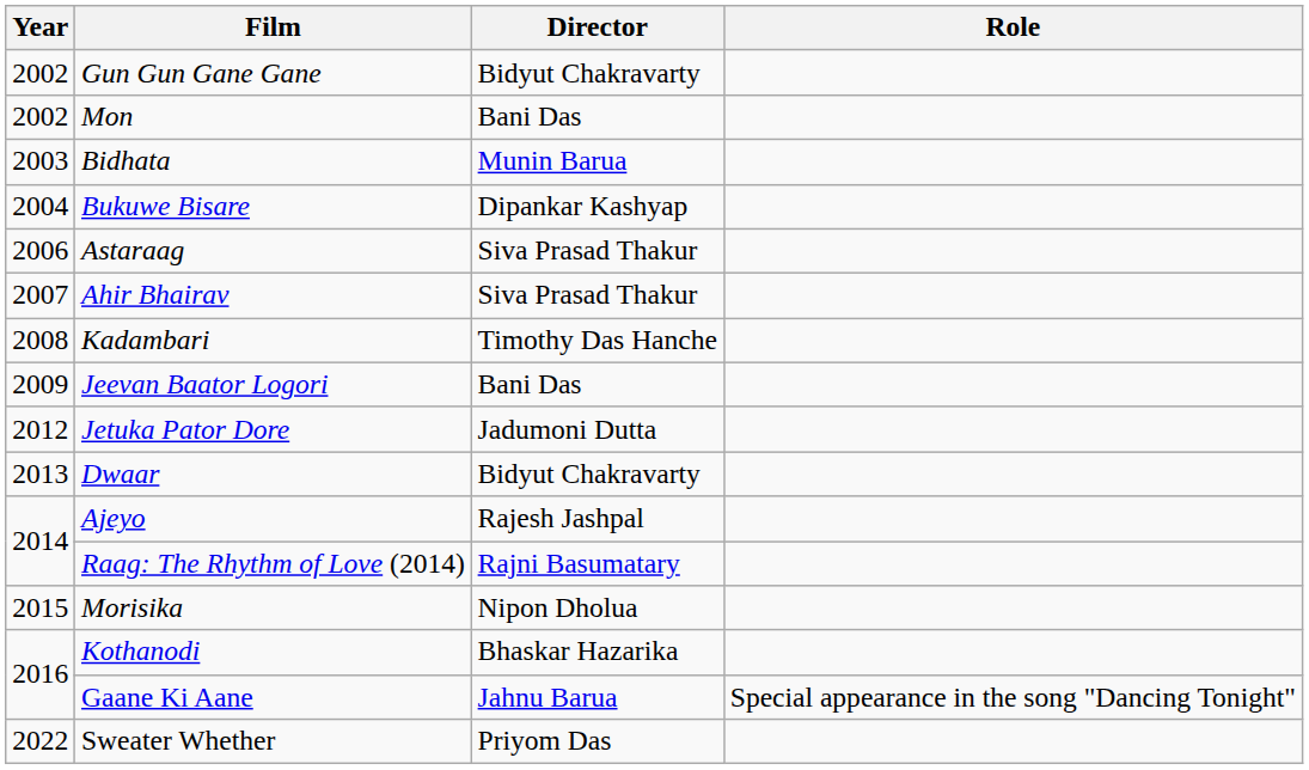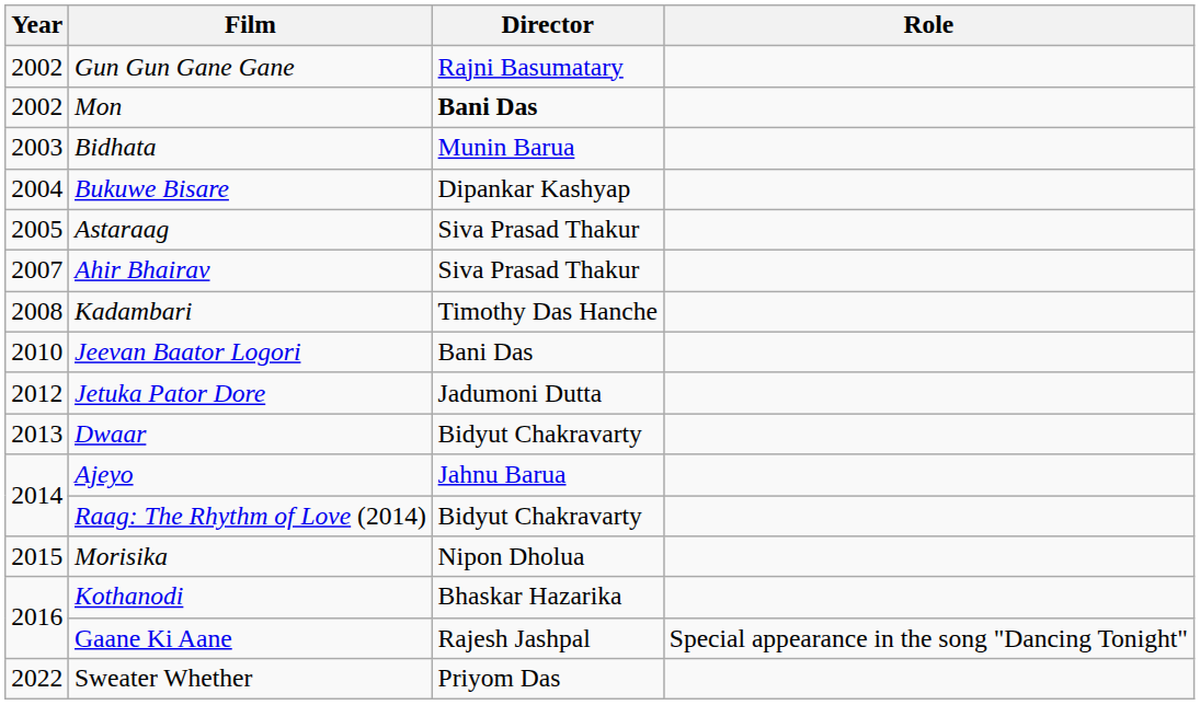 <table class="wikitable sortable">
 <tr>
 <th>Year</th>
 <th>Film</th>
 <th>Director</th>
 <th>Role</th>
 </tr>
 <tr>
 <td>2002</td>
 <td><em>Gun Gun Gane Gane</em></td>
-<td>Bidyut Chakravarty</td>
+<td><a href='#'>Rajni Basumatary</a></td>
 <td></td>
 </tr>
 <tr>
 <td>2002</td>
 <td><em>Mon</em></td>
-<td>Bani Das</td>
+<td><strong>Bani Das</strong></td>
 <td></td>
 </tr>
 <tr>
 <td>2003</td>
 <td><em>Bidhata</em></td>
 <td><a href='#'>Munin Barua</a></td>
 <td></td>
 </tr>
 <tr>
 <td>2004</td>
 <td><em><a href='#'>Bukuwe Bisare</a></em></td>
 <td>Dipankar Kashyap</td>
 <td></td>
 </tr>
 <tr>
-<td>2006</td>
+<td>2005</td>
 <td><em>Astaraag</em></td>
 <td>Siva Prasad Thakur</td>
 <td></td>
 </tr>
 <tr>
 <td>2007</td>
 <td><em><a href='#'>Ahir Bhairav</a></em></td>
 <td>Siva Prasad Thakur</td>
 <td></td>
 </tr>
 <tr>
 <td>2008</td>
 <td><em>Kadambari</em></td>
 <td>Timothy Das Hanche</td>
 <td></td>
 </tr>
 <tr>
-<td>2009</td>
+<td>2010</td>
 <td><em><a href='#'>Jeevan Baator Logori</a></em></td>
 <td>Bani Das</td>
 <td></td>
 </tr>
 <tr>
 <td>2012</td>
 <td><em><a href='#'>Jetuka Pator Dore</a></em></td>
 <td>Jadumoni Dutta</td>
 <td></td>
 </tr>
 <tr>
 <td>2013</td>
 <td><em><a href='#'>Dwaar</a></em></td>
 <td>Bidyut Chakravarty</td>
 <td></td>
 </tr>
 <tr>
 <td rowspan ="2">2014</td>
 <td><em><a href='#'>Ajeyo</a></em></td>
-<td>Rajesh Jashpal</td>
+<td><a href='#'>Jahnu Barua</a></td>
 <td></td>
 </tr>
 <tr>
 <td><em><a href='#'>Raag: The Rhythm of Love</a></em> (2014)</td>
-<td><a href='#'>Rajni Basumatary</a></td>
+<td>Bidyut Chakravarty</td>
 <td></td>
 </tr>
 <tr>
 <td>2015</td>
 <td><em>Morisika</em></td>
 <td>Nipon Dholua</td>
 <td></td>
 </tr>
 <tr>
 <td rowspan ="2">2016</td>
 <td><em><a href='#'>Kothanodi</a></em></td>
 <td>Bhaskar Hazarika</td>
 <td></td>
 </tr>
 <tr>
 <td><a href='#'>Gaane Ki Aane</a></td>
-<td><a href='#'>Jahnu Barua</a></td>
+<td>Rajesh Jashpal</td>
 <td>Special appearance in the song "Dancing Tonight"</td>
 </tr>
 <tr>
 <td>2022</td>
 <td>Sweater Whether</td>
 <td>Priyom Das</td>
 <td></td>
 </tr>
 </table>
